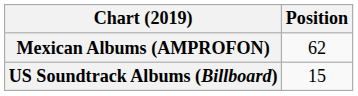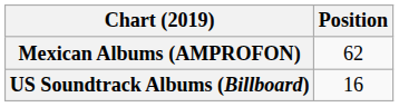 <table class="wikitable sortable plainrowheaders" style="text-align:center">
 <tr>
 <th scope="col">Chart (2019)</th>
 <th scope="col">Position</th>
 </tr>
 <tr>
 <th scope="row">Mexican Albums (AMPROFON)</th>
 <td>62</td>
 </tr>
 <tr>
 <th scope="row">US Soundtrack Albums (<em>Billboard</em>)</th>
-<td>15</td>
+<td>16</td>
 </tr>
 </table>
